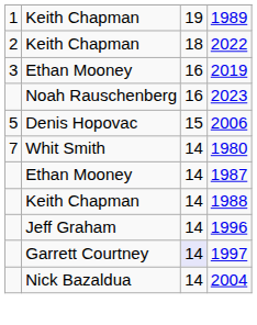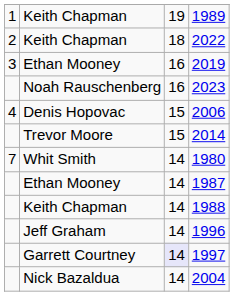 <table class="wikitable">
 <tr>
 </tr>
 <tr>
 <td>1</td>
 <td>Keith Chapman</td>
 <td>19</td>
 <td><a href='#'>1989</a></td>
 </tr>
 <tr>
 <td>2</td>
 <td>Keith Chapman</td>
 <td>18</td>
 <td><a href='#'>2022</a></td>
 </tr>
 <tr>
 <td>3</td>
 <td>Ethan Mooney</td>
 <td>16</td>
 <td><a href='#'>2019</a></td>
 </tr>
 <tr>
 <td></td>
 <td>Noah Rauschenberg</td>
 <td>16</td>
 <td><a href='#'>2023</a></td>
 </tr>
 <tr>
-<td>5</td>
+<td>4</td>
 <td>Denis Hopovac</td>
 <td>15</td>
 <td><a href='#'>2006</a></td>
+</tr>
+<tr>
+<td></td>
+<td>Trevor Moore</td>
+<td>15</td>
+<td><a href='#'>2014</a></td>
 </tr>
 <tr>
 <td>7</td>
 <td>Whit Smith</td>
 <td>14</td>
 <td><a href='#'>1980</a></td>
 </tr>
 <tr>
 <td></td>
 <td>Ethan Mooney</td>
 <td>14</td>
 <td><a href='#'>1987</a></td>
 </tr>
 <tr>
 <td></td>
 <td>Keith Chapman</td>
 <td>14</td>
 <td><a href='#'>1988</a></td>
 </tr>
 <tr>
 <td></td>
 <td>Jeff Graham</td>
 <td>14</td>
 <td><a href='#'>1996</a></td>
 </tr>
 <tr>
 <td></td>
 <td>Garrett Courtney</td>
 <td style="background: lavender;">14</td>
 <td><a href='#'>1997</a></td>
 </tr>
 <tr>
 <td></td>
 <td>Nick Bazaldua</td>
 <td>14</td>
 <td><a href='#'>2004</a></td>
 </tr>
 </table>
